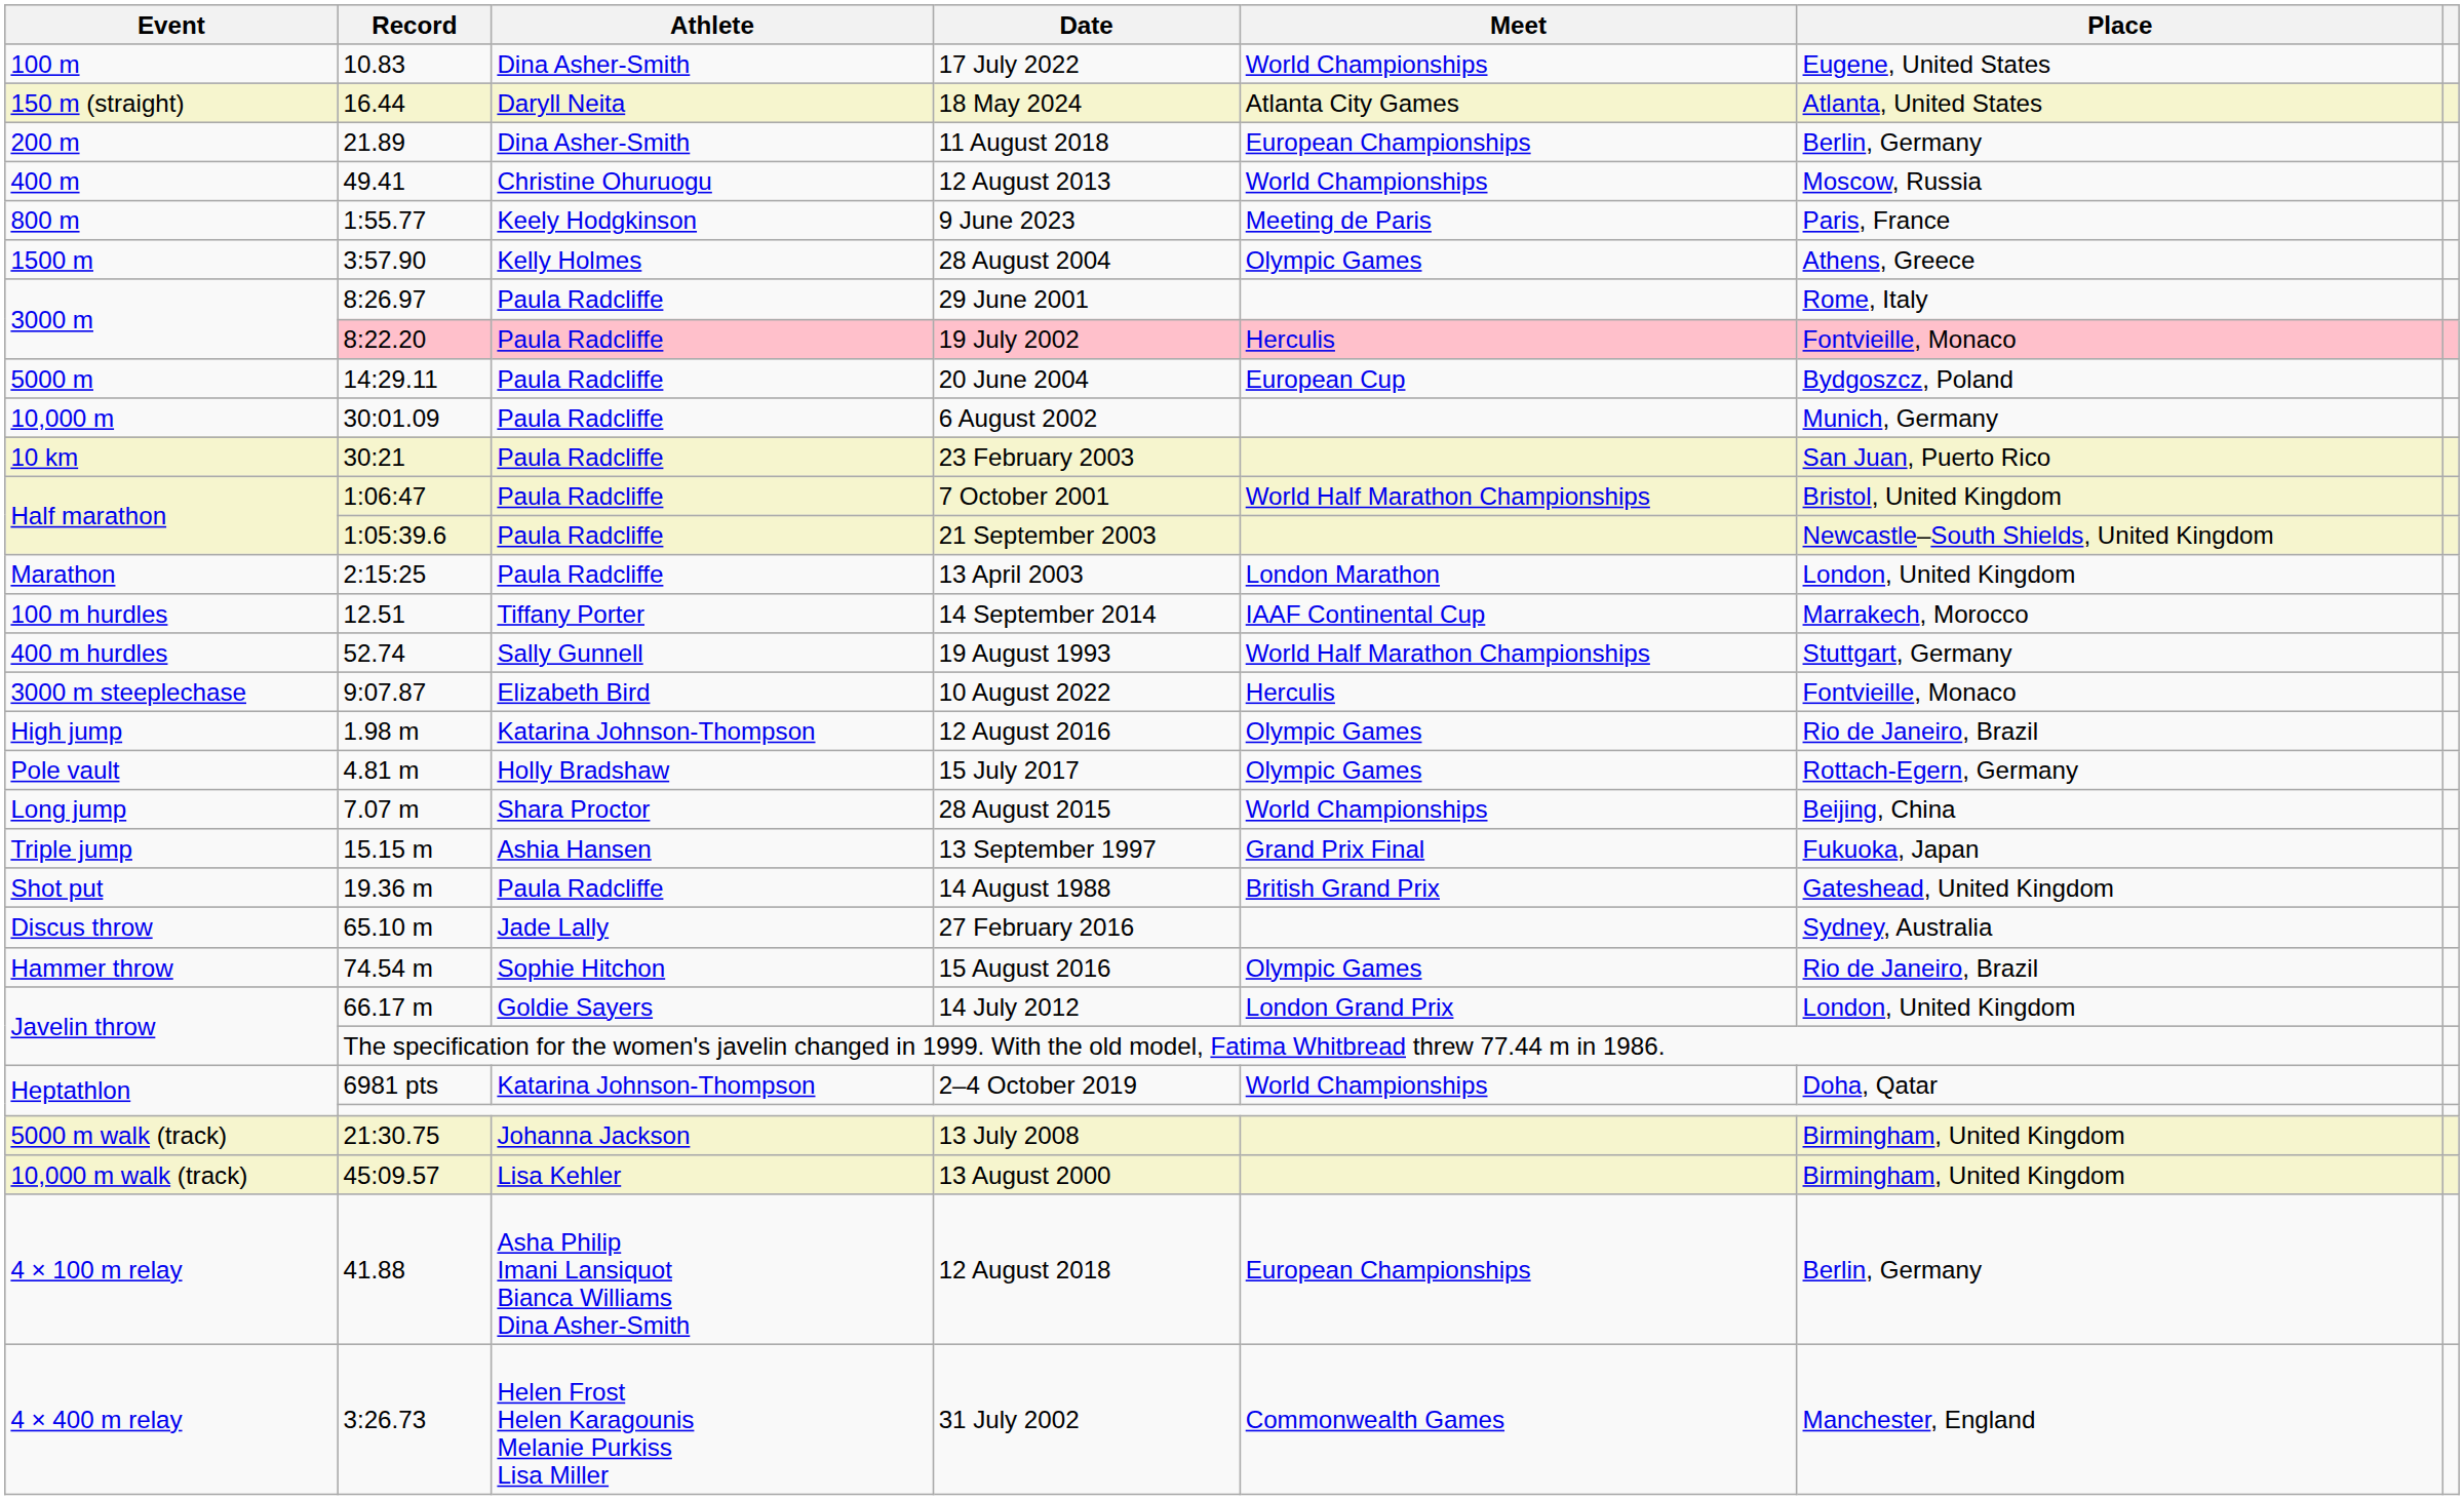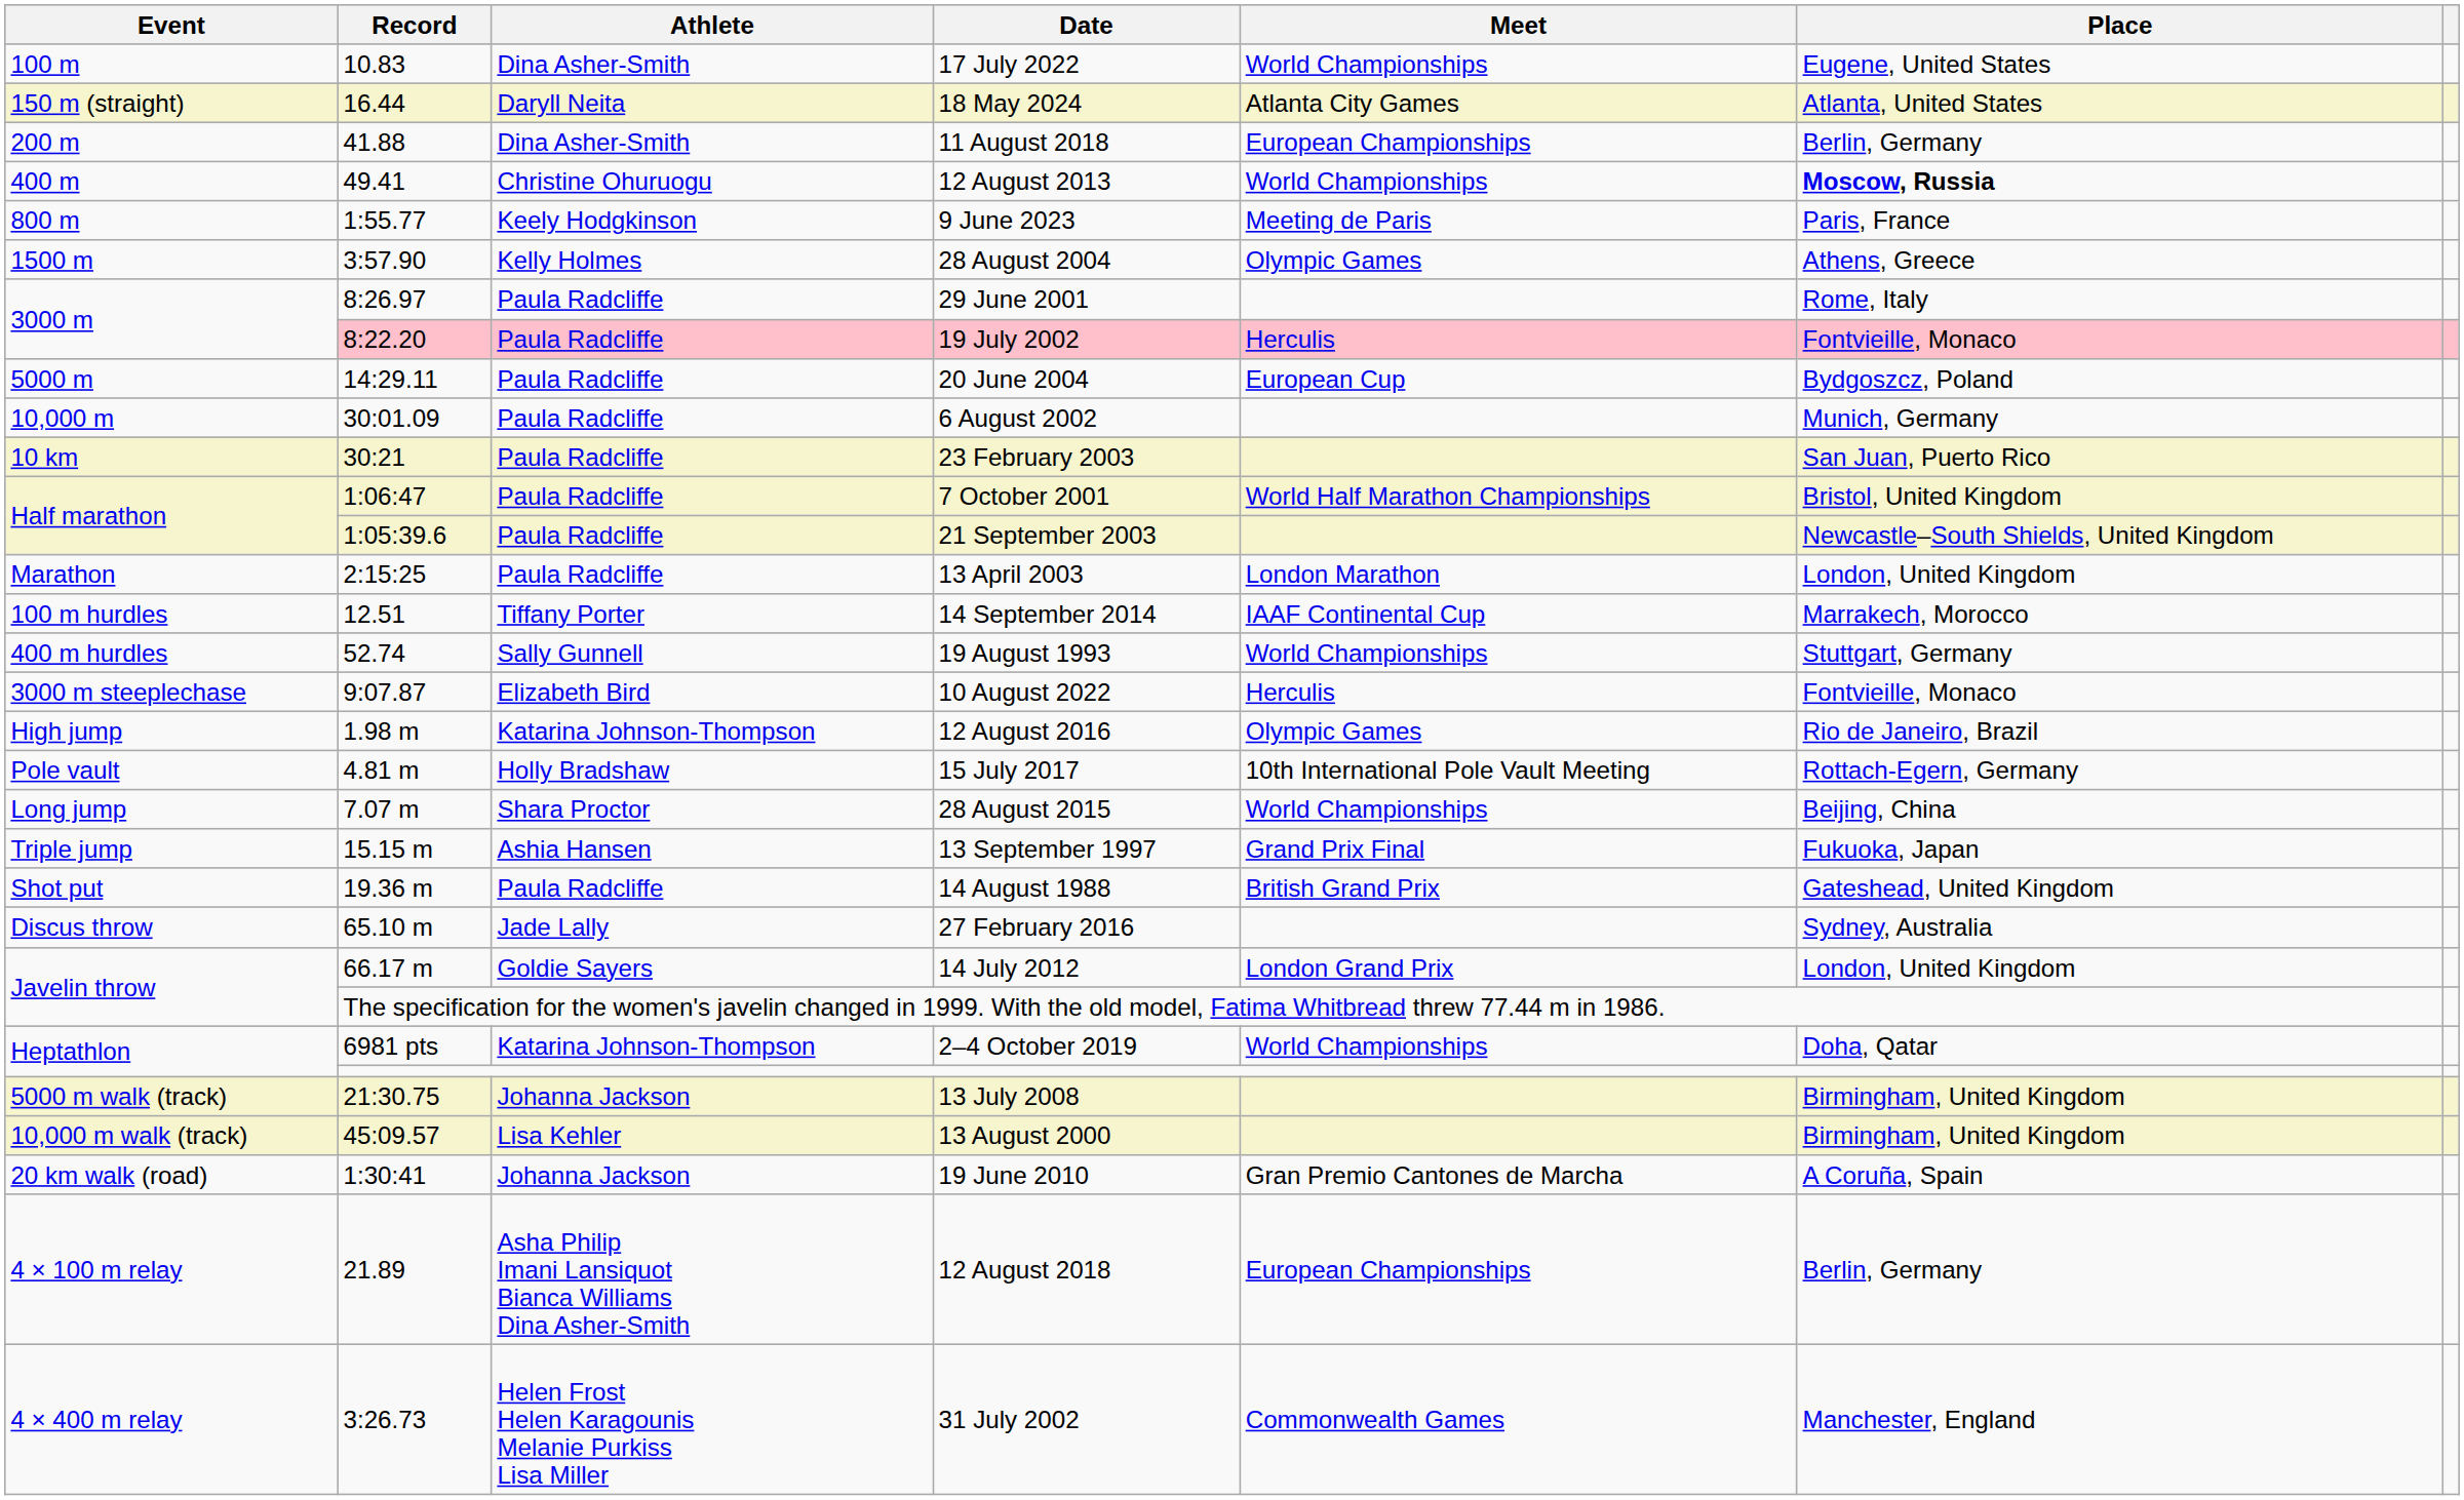 <table class="wikitable" style="font-size:95%; width: 95%;">
 <tr>
 <th>Event</th>
 <th>Record</th>
 <th>Athlete</th>
 <th>Date</th>
 <th>Meet</th>
 <th>Place</th>
 <th></th>
 </tr>
 <tr>
 <td><a href='#'>100 m</a></td>
 <td>10.83 </td>
 <td><a href='#'>Dina Asher-Smith</a></td>
 <td>17 July 2022</td>
 <td><a href='#'>World Championships</a></td>
 <td><a href='#'>Eugene</a>, United States</td>
 <td></td>
 </tr>
 <tr style="background:#f6F5CE;">
 <td><a href='#'>150 m</a> (straight)</td>
 <td>16.44 </td>
 <td><a href='#'>Daryll Neita</a></td>
 <td>18 May 2024</td>
 <td>Atlanta City Games</td>
 <td><a href='#'>Atlanta</a>, United States</td>
 <td></td>
 </tr>
 <tr>
 <td><a href='#'>200 m</a></td>
-<td>21.89 </td>
+<td>41.88</td>
 <td><a href='#'>Dina Asher-Smith</a></td>
 <td>11 August 2018</td>
 <td><a href='#'>European Championships</a></td>
 <td><a href='#'>Berlin</a>, Germany</td>
 <td></td>
 </tr>
 <tr>
 <td><a href='#'>400 m</a></td>
 <td>49.41</td>
 <td><a href='#'>Christine Ohuruogu</a></td>
 <td>12 August 2013</td>
 <td><a href='#'>World Championships</a></td>
-<td><a href='#'>Moscow</a>, Russia</td>
+<td><strong><a href='#'>Moscow</a>, Russia</strong></td>
 <td></td>
 </tr>
 <tr>
 <td><a href='#'>800 m</a></td>
 <td>1:55.77</td>
 <td><a href='#'>Keely Hodgkinson</a></td>
 <td>9 June 2023</td>
 <td><a href='#'>Meeting de Paris</a></td>
 <td><a href='#'>Paris</a>, France</td>
 <td></td>
 </tr>
 <tr>
 <td><a href='#'>1500 m</a></td>
 <td>3:57.90</td>
 <td><a href='#'>Kelly Holmes</a></td>
 <td>28 August 2004</td>
 <td><a href='#'>Olympic Games</a></td>
 <td><a href='#'>Athens</a>, Greece</td>
 <td></td>
 </tr>
 <tr>
 <td rowspan=2><a href='#'>3000 m</a></td>
 <td>8:26.97</td>
 <td><a href='#'>Paula Radcliffe</a></td>
 <td>29 June 2001</td>
 <td></td>
 <td><a href='#'>Rome</a>, Italy</td>
 <td></td>
 </tr>
 <tr bgcolor=pink>
 <td>8:22.20</td>
 <td><a href='#'>Paula Radcliffe</a></td>
 <td>19 July 2002</td>
 <td><a href='#'>Herculis</a></td>
 <td><a href='#'>Fontvieille</a>, Monaco</td>
 <td></td>
 </tr>
 <tr>
 <td><a href='#'>5000 m</a></td>
 <td>14:29.11</td>
 <td><a href='#'>Paula Radcliffe</a></td>
 <td>20 June 2004</td>
 <td><a href='#'>European Cup</a></td>
 <td><a href='#'>Bydgoszcz</a>, Poland</td>
 <td></td>
 </tr>
 <tr>
 <td><a href='#'>10,000 m</a></td>
 <td>30:01.09</td>
 <td><a href='#'>Paula Radcliffe</a></td>
 <td>6 August 2002</td>
 <td></td>
 <td><a href='#'>Munich</a>, Germany</td>
 <td></td>
 </tr>
 <tr style="background:#f6F5CE;">
 <td><a href='#'>10 km</a></td>
 <td>30:21</td>
 <td><a href='#'>Paula Radcliffe</a></td>
 <td>23 February 2003</td>
 <td></td>
 <td><a href='#'>San Juan</a>, Puerto Rico</td>
 <td></td>
 </tr>
 <tr style="background:#f6F5CE;">
 <td rowspan=2><a href='#'>Half marathon</a></td>
 <td>1:06:47</td>
 <td><a href='#'>Paula Radcliffe</a></td>
 <td>7 October 2001</td>
 <td><a href='#'>World Half Marathon Championships</a></td>
 <td><a href='#'>Bristol</a>, United Kingdom</td>
 <td></td>
 </tr>
 <tr style="background:#f6F5CE;">
 <td>1:05:39.6 </td>
 <td><a href='#'>Paula Radcliffe</a></td>
 <td>21 September 2003</td>
 <td></td>
 <td><a href='#'>Newcastle</a>–<a href='#'>South Shields</a>, United Kingdom</td>
 <td></td>
 </tr>
 <tr>
 <td><a href='#'>Marathon</a></td>
 <td>2:15:25</td>
 <td><a href='#'>Paula Radcliffe</a></td>
 <td>13 April 2003</td>
 <td><a href='#'>London Marathon</a></td>
 <td><a href='#'>London</a>, United Kingdom</td>
 <td></td>
 </tr>
 <tr>
 <td><a href='#'>100 m hurdles</a></td>
 <td>12.51 </td>
 <td><a href='#'>Tiffany Porter</a></td>
 <td>14 September 2014</td>
 <td><a href='#'>IAAF Continental Cup</a></td>
 <td><a href='#'>Marrakech</a>, Morocco</td>
 <td></td>
 </tr>
 <tr>
 <td><a href='#'>400 m hurdles</a></td>
 <td>52.74</td>
 <td><a href='#'>Sally Gunnell</a></td>
 <td>19 August 1993</td>
-<td><a href='#'>World Half Marathon Championships</a></td>
+<td><a href='#'>World Championships</a></td>
 <td><a href='#'>Stuttgart</a>, Germany</td>
 <td></td>
 </tr>
 <tr>
 <td><a href='#'>3000 m steeplechase</a></td>
 <td>9:07.87</td>
 <td><a href='#'>Elizabeth Bird</a></td>
 <td>10 August 2022</td>
 <td><a href='#'>Herculis</a></td>
 <td><a href='#'>Fontvieille</a>, Monaco</td>
 <td></td>
 </tr>
 <tr>
 <td><a href='#'>High jump</a></td>
 <td>1.98 m</td>
 <td><a href='#'>Katarina Johnson-Thompson</a></td>
 <td>12 August 2016</td>
 <td><a href='#'>Olympic Games</a></td>
 <td><a href='#'>Rio de Janeiro</a>, Brazil</td>
 <td></td>
 </tr>
 <tr>
 <td><a href='#'>Pole vault</a></td>
 <td>4.81 m</td>
 <td><a href='#'>Holly Bradshaw</a></td>
 <td>15 July 2017</td>
-<td><a href='#'>Olympic Games</a></td>
+<td>10th International Pole Vault Meeting</td>
 <td><a href='#'>Rottach-Egern</a>, Germany</td>
 <td></td>
 </tr>
 <tr>
 <td><a href='#'>Long jump</a></td>
 <td>7.07 m </td>
 <td><a href='#'>Shara Proctor</a></td>
 <td>28 August 2015</td>
 <td><a href='#'>World Championships</a></td>
 <td><a href='#'>Beijing</a>, China</td>
 <td></td>
 </tr>
 <tr>
 <td><a href='#'>Triple jump</a></td>
 <td>15.15 m </td>
 <td><a href='#'>Ashia Hansen</a></td>
 <td>13 September 1997</td>
 <td><a href='#'>Grand Prix Final</a></td>
 <td><a href='#'>Fukuoka</a>, Japan</td>
 <td></td>
 </tr>
 <tr>
 <td><a href='#'>Shot put</a></td>
 <td>19.36 m</td>
 <td><a href='#'>Paula Radcliffe</a></td>
 <td>14 August 1988</td>
 <td><a href='#'>British Grand Prix</a></td>
 <td><a href='#'>Gateshead</a>, United Kingdom</td>
 <td></td>
 </tr>
 <tr>
 <td><a href='#'>Discus throw</a></td>
 <td>65.10 m</td>
 <td><a href='#'>Jade Lally</a></td>
 <td>27 February 2016</td>
 <td></td>
 <td><a href='#'>Sydney</a>, Australia</td>
-<td></td>
-</tr>
-<tr>
-<td><a href='#'>Hammer throw</a></td>
-<td>74.54 m</td>
-<td><a href='#'>Sophie Hitchon</a></td>
-<td>15 August 2016</td>
-<td><a href='#'>Olympic Games</a></td>
-<td><a href='#'>Rio de Janeiro</a>, Brazil</td>
 <td></td>
 </tr>
 <tr>
 <td rowspan=2><a href='#'>Javelin throw</a></td>
 <td>66.17 m</td>
 <td><a href='#'>Goldie Sayers</a></td>
 <td>14 July 2012</td>
 <td><a href='#'>London Grand Prix</a></td>
 <td><a href='#'>London</a>, United Kingdom</td>
 <td></td>
 </tr>
 <tr>
 <td colspan=5>The specification for the  women's javelin changed in 1999. With the old model, <a href='#'>Fatima Whitbread</a> threw 77.44 m in 1986.</td>
 <td></td>
 </tr>
 <tr>
 <td rowspan=2><a href='#'>Heptathlon</a></td>
 <td>6981 pts</td>
 <td><a href='#'>Katarina Johnson-Thompson</a></td>
 <td>2–4 October 2019</td>
 <td><a href='#'>World Championships</a></td>
 <td><a href='#'>Doha</a>, Qatar</td>
 <td></td>
 </tr>
 <tr>
 <td colspan=5></td>
 <td></td>
 </tr>
 <tr style="background:#f6F5CE;">
 <td><a href='#'>5000 m walk</a> (track)</td>
 <td>21:30.75</td>
 <td><a href='#'>Johanna Jackson</a></td>
 <td>13 July 2008</td>
 <td></td>
 <td><a href='#'>Birmingham</a>, United Kingdom</td>
 <td></td>
 </tr>
 <tr style="background:#f6F5CE;">
 <td><a href='#'>10,000 m walk</a> (track)</td>
 <td>45:09.57</td>
 <td><a href='#'>Lisa Kehler</a></td>
 <td>13 August 2000</td>
 <td></td>
 <td><a href='#'>Birmingham</a>, United Kingdom</td>
 <td></td>
 </tr>
 <tr>
+<td><a href='#'>20 km walk</a> (road)</td>
+<td>1:30:41</td>
+<td><a href='#'>Johanna Jackson</a></td>
+<td>19 June 2010</td>
+<td>Gran Premio Cantones de Marcha</td>
+<td><a href='#'>A Coruña</a>, Spain</td>
+<td></td>
+</tr>
+<tr>
 <td><a href='#'>4 × 100 m relay</a></td>
-<td>41.88</td>
+<td>21.89 </td>
 <td><br><a href='#'>Asha Philip</a><br><a href='#'>Imani Lansiquot</a><br><a href='#'>Bianca Williams</a><br><a href='#'>Dina Asher-Smith</a></td>
 <td>12 August 2018</td>
 <td><a href='#'>European Championships</a></td>
 <td><a href='#'>Berlin</a>, Germany</td>
 <td></td>
 </tr>
 <tr>
 <td><a href='#'>4 × 400 m relay</a></td>
 <td>3:26.73</td>
 <td><br><a href='#'>Helen Frost</a><br><a href='#'>Helen Karagounis</a><br><a href='#'>Melanie Purkiss</a><br><a href='#'>Lisa Miller</a></td>
 <td>31 July 2002</td>
 <td><a href='#'>Commonwealth Games</a></td>
 <td><a href='#'>Manchester</a>, England</td>
 <td></td>
 </tr>
 </table>
